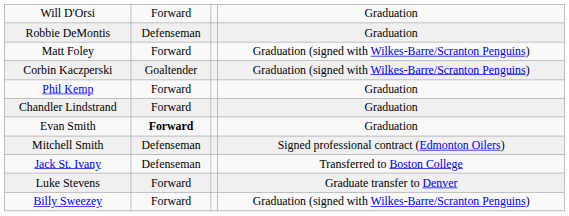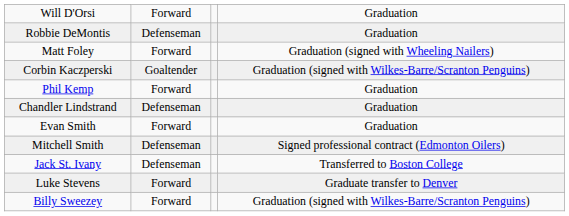 <table class="wikitable" width="60%">
 <tr align="center" bgcolor="">
 <td>Will D'Orsi</td>
 <td>Forward</td>
 <td></td>
 <td>Graduation</td>
 </tr>
 <tr align="center" bgcolor="f0f0f0">
 <td>Robbie DeMontis</td>
 <td>Defenseman</td>
 <td></td>
 <td>Graduation</td>
 </tr>
 <tr align="center" bgcolor="">
 <td>Matt Foley</td>
 <td>Forward</td>
 <td></td>
-<td>Graduation (signed with <a href='#'>Wilkes-Barre/Scranton Penguins</a>)</td>
+<td>Graduation (signed with <a href='#'>Wheeling Nailers</a>)</td>
 </tr>
 <tr align="center" bgcolor="f0f0f0">
 <td>Corbin Kaczperski</td>
 <td>Goaltender</td>
 <td></td>
 <td>Graduation (signed with <a href='#'>Wilkes-Barre/Scranton Penguins</a>)</td>
 </tr>
 <tr align="center" bgcolor="">
 <td><a href='#'>Phil Kemp</a></td>
 <td>Forward</td>
 <td></td>
 <td>Graduation</td>
 </tr>
 <tr align="center" bgcolor="f0f0f0">
 <td>Chandler Lindstrand</td>
-<td>Forward</td>
+<td>Defenseman</td>
 <td></td>
 <td>Graduation</td>
 </tr>
 <tr align="center" bgcolor="">
 <td>Evan Smith</td>
-<td><strong>Forward</strong></td>
+<td>Forward</td>
 <td></td>
 <td>Graduation</td>
 </tr>
 <tr align="center" bgcolor="f0f0f0">
 <td>Mitchell Smith</td>
 <td>Defenseman</td>
 <td></td>
 <td>Signed professional contract (<a href='#'>Edmonton Oilers</a>)</td>
 </tr>
 <tr align="center" bgcolor="">
 <td><a href='#'>Jack St. Ivany</a></td>
 <td>Defenseman</td>
 <td></td>
 <td>Transferred to <a href='#'>Boston College</a></td>
 </tr>
 <tr align="center" bgcolor="f0f0f0">
 <td>Luke Stevens</td>
 <td>Forward</td>
 <td></td>
 <td>Graduate transfer to <a href='#'>Denver</a></td>
 </tr>
 <tr align="center" bgcolor="">
 <td><a href='#'>Billy Sweezey</a></td>
 <td>Forward</td>
 <td></td>
 <td>Graduation (signed with <a href='#'>Wilkes-Barre/Scranton Penguins</a>)</td>
 </tr>
 </table>
